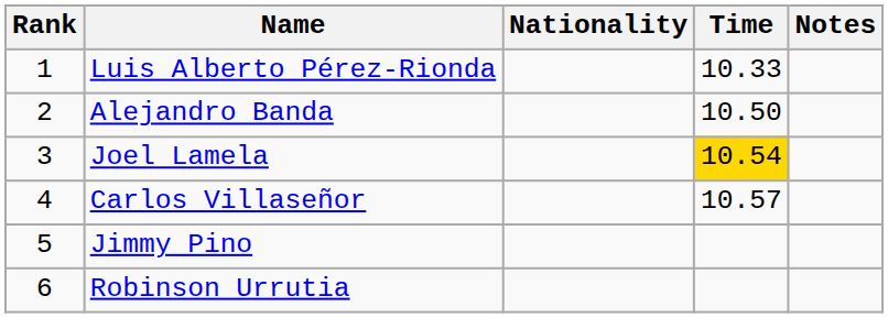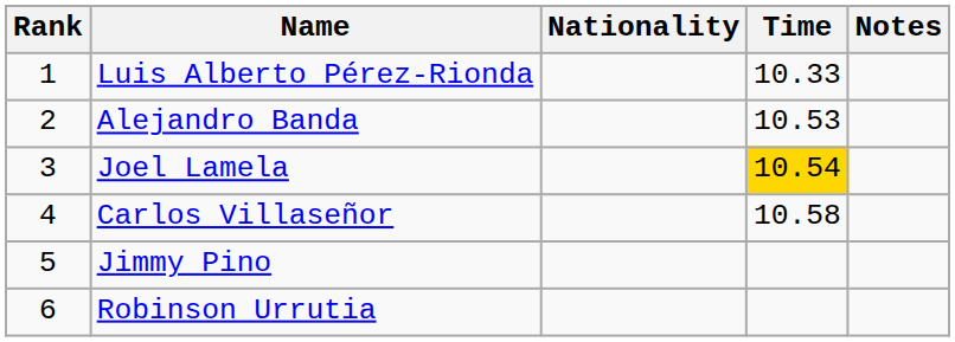 <table class="wikitable sortable" style="text-align:center;font-size:95%">
 <tr>
 <th>Rank</th>
 <th>Name</th>
 <th>Nationality</th>
 <th>Time</th>
 <th>Notes</th>
 </tr>
 <tr>
 <td>1</td>
 <td align=left><a href='#'>Luis Alberto Pérez-Rionda</a></td>
 <td align=left></td>
 <td>10.33</td>
 <td></td>
 </tr>
 <tr>
 <td>2</td>
 <td align=left><a href='#'>Alejandro Banda</a></td>
 <td align=left></td>
-<td>10.50</td>
+<td>10.53</td>
 <td></td>
 </tr>
 <tr>
 <td>3</td>
 <td align=left><a href='#'>Joel Lamela</a></td>
 <td align=left></td>
 <td style="background: gold;">10.54</td>
 <td></td>
 </tr>
 <tr>
 <td>4</td>
 <td align=left><a href='#'>Carlos Villaseñor</a></td>
 <td align=left></td>
-<td>10.57</td>
+<td>10.58</td>
 <td></td>
 </tr>
 <tr>
 <td>5</td>
 <td align=left><a href='#'>Jimmy Pino</a></td>
 <td align=left></td>
 <td></td>
 <td></td>
 </tr>
 <tr>
 <td>6</td>
 <td align=left><a href='#'>Robinson Urrutia</a></td>
 <td align=left></td>
 <td></td>
 <td></td>
 </tr>
 </table>
